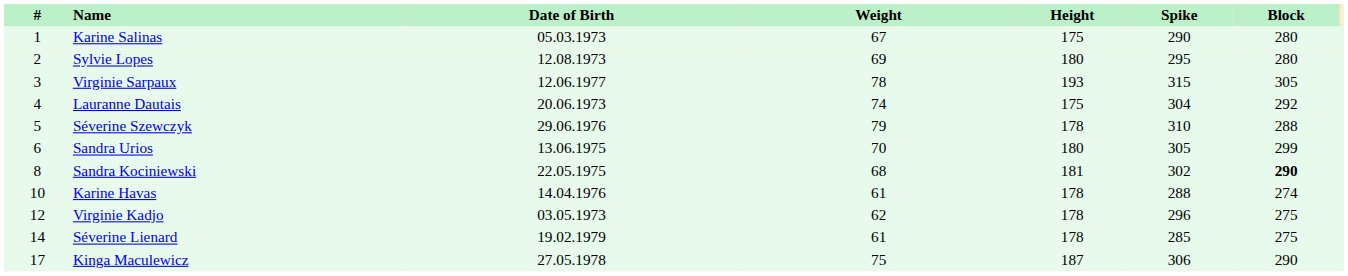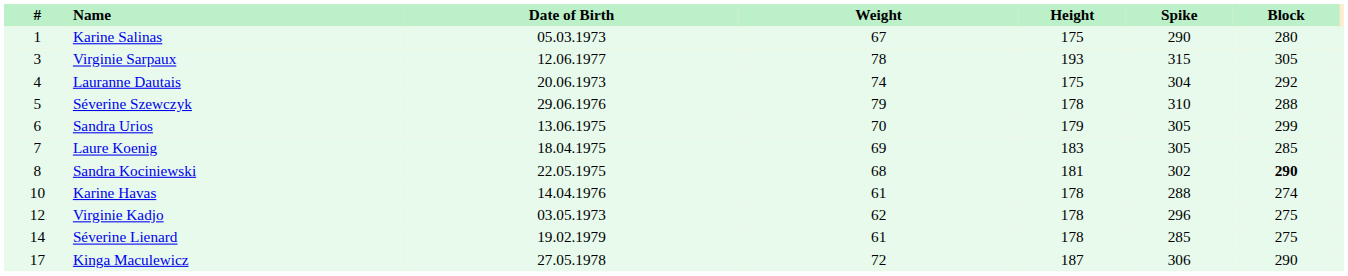 <table border=0 cellpadding=2 cellspacing=0  |- bgcolor=#FFECCE style="text-align:center; font-size:90%;" width=100%>
 <tr bgcolor=#BBF0C9>
 <th width=5%>#</th>
 <th width=25% align=left>Name</th>
 <th width=25%>Date of Birth</th>
 <th width=21%>Weight</th>
 <th width=8%>Height</th>
 <th width=8%>Spike</th>
 <th width=8%>Block</th>
 </tr>
 <tr bgcolor=#E7FAEC>
 <td>1</td>
 <td align=left><a href='#'>Karine Salinas</a></td>
 <td>05.03.1973</td>
 <td>67</td>
 <td>175</td>
 <td>290</td>
-<td>280</td>
-<td></td>
-</tr>
-<tr bgcolor=#E7FAEC>
-<td>2</td>
-<td align=left><a href='#'>Sylvie Lopes</a></td>
-<td>12.08.1973</td>
-<td>69</td>
-<td>180</td>
-<td>295</td>
 <td>280</td>
 <td></td>
 </tr>
 <tr bgcolor=#E7FAEC>
 <td>3</td>
 <td align=left><a href='#'>Virginie Sarpaux</a></td>
 <td>12.06.1977</td>
 <td>78</td>
 <td>193</td>
 <td>315</td>
 <td>305</td>
 <td></td>
 </tr>
 <tr bgcolor=#E7FAEC>
 <td>4</td>
 <td align=left><a href='#'>Lauranne Dautais</a></td>
 <td>20.06.1973</td>
 <td>74</td>
 <td>175</td>
 <td>304</td>
 <td>292</td>
 <td></td>
 </tr>
 <tr bgcolor=#E7FAEC>
 <td>5</td>
 <td align=left><a href='#'>Séverine Szewczyk</a></td>
 <td>29.06.1976</td>
 <td>79</td>
 <td>178</td>
 <td>310</td>
 <td>288</td>
 <td></td>
 </tr>
 <tr bgcolor=#E7FAEC>
 <td>6</td>
 <td align=left><a href='#'>Sandra Urios</a></td>
 <td>13.06.1975</td>
 <td>70</td>
-<td>180</td>
+<td>179</td>
 <td>305</td>
 <td>299</td>
+<td></td>
+</tr>
+<tr bgcolor=#E7FAEC>
+<td>7</td>
+<td align=left><a href='#'>Laure Koenig</a></td>
+<td>18.04.1975</td>
+<td>69</td>
+<td>183</td>
+<td>305</td>
+<td>285</td>
 <td></td>
 </tr>
 <tr bgcolor=#E7FAEC>
 <td>8</td>
 <td align=left><a href='#'>Sandra Kociniewski</a></td>
 <td>22.05.1975</td>
 <td>68</td>
 <td>181</td>
 <td>302</td>
 <td><strong>290</strong></td>
 <td></td>
 </tr>
 <tr bgcolor=#E7FAEC>
 <td>10</td>
 <td align=left><a href='#'>Karine Havas</a></td>
 <td>14.04.1976</td>
 <td>61</td>
 <td>178</td>
 <td>288</td>
 <td>274</td>
 <td></td>
 </tr>
 <tr bgcolor=#E7FAEC>
 <td>12</td>
 <td align=left><a href='#'>Virginie Kadjo</a></td>
 <td>03.05.1973</td>
 <td>62</td>
 <td>178</td>
 <td>296</td>
 <td>275</td>
 <td></td>
 </tr>
 <tr bgcolor=#E7FAEC>
 <td>14</td>
 <td align=left><a href='#'>Séverine Lienard</a></td>
 <td>19.02.1979</td>
 <td>61</td>
 <td>178</td>
 <td>285</td>
 <td>275</td>
 <td></td>
 </tr>
 <tr bgcolor=#E7FAEC>
 <td>17</td>
 <td align=left><a href='#'>Kinga Maculewicz</a></td>
 <td>27.05.1978</td>
-<td>75</td>
+<td>72</td>
 <td>187</td>
 <td>306</td>
 <td>290</td>
 <td></td>
 </tr>
 </table>
